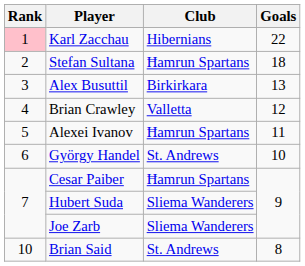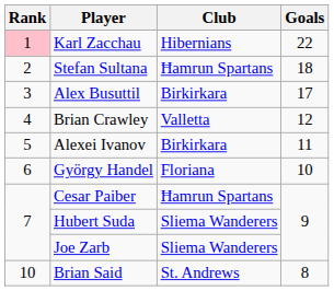 <table class="wikitable" style="text-align:center">
 <tr>
 <th>Rank</th>
 <th>Player</th>
 <th>Club</th>
 <th>Goals</th>
 </tr>
 <tr>
 <td style="background: pink;">1</td>
 <td align="left"> <a href='#'>Karl Zacchau</a></td>
 <td align="left"><a href='#'>Hibernians</a></td>
 <td>22</td>
 </tr>
 <tr>
 <td>2</td>
 <td align="left"> <a href='#'>Stefan Sultana</a></td>
 <td align="left"><a href='#'>Ħamrun Spartans</a></td>
 <td>18</td>
 </tr>
 <tr>
 <td>3</td>
 <td align="left"> <a href='#'>Alex Busuttil</a></td>
 <td align="left"><a href='#'>Birkirkara</a></td>
-<td>13</td>
+<td>17</td>
 </tr>
 <tr>
 <td>4</td>
 <td align="left"> Brian Crawley</td>
 <td align="left"><a href='#'>Valletta</a></td>
 <td>12</td>
 </tr>
 <tr>
 <td>5</td>
 <td align="left"> Alexei Ivanov</td>
-<td align="left"><a href='#'>Ħamrun Spartans</a></td>
+<td align="left"><a href='#'>Birkirkara</a></td>
 <td>11</td>
 </tr>
 <tr>
 <td>6</td>
 <td align="left"> <a href='#'>György Handel</a></td>
-<td align="left"><a href='#'>St. Andrews</a></td>
+<td align="left"><a href='#'>Floriana</a></td>
 <td>10</td>
 </tr>
 <tr>
 <td rowspan="3">7</td>
 <td align="left"> <a href='#'>Cesar Paiber</a></td>
 <td align="left"><a href='#'>Ħamrun Spartans</a></td>
 <td rowspan="3">9</td>
 </tr>
 <tr>
 <td align="left"> <a href='#'>Hubert Suda</a></td>
 <td align="left"><a href='#'>Sliema Wanderers</a></td>
 </tr>
 <tr>
 <td align="left"> <a href='#'>Joe Zarb</a></td>
 <td align="left"><a href='#'>Sliema Wanderers</a></td>
 </tr>
 <tr>
 <td>10</td>
 <td align="left"> <a href='#'>Brian Said</a></td>
 <td align="left"><a href='#'>St. Andrews</a></td>
 <td>8</td>
 </tr>
 </table>
